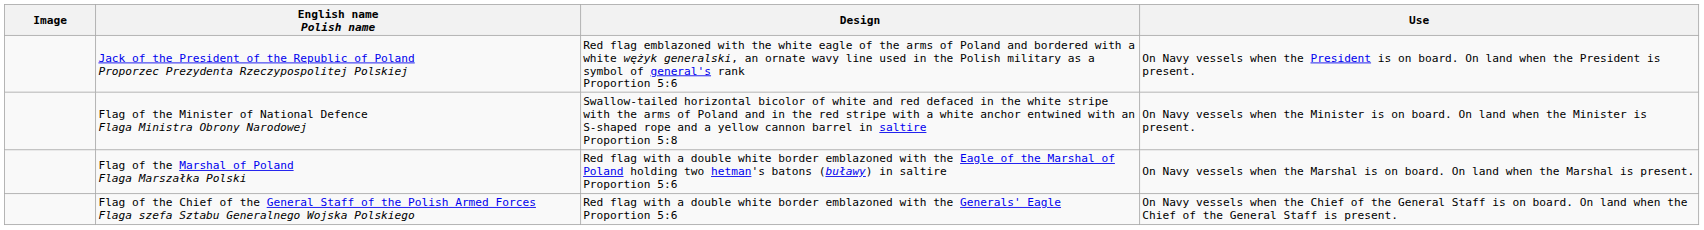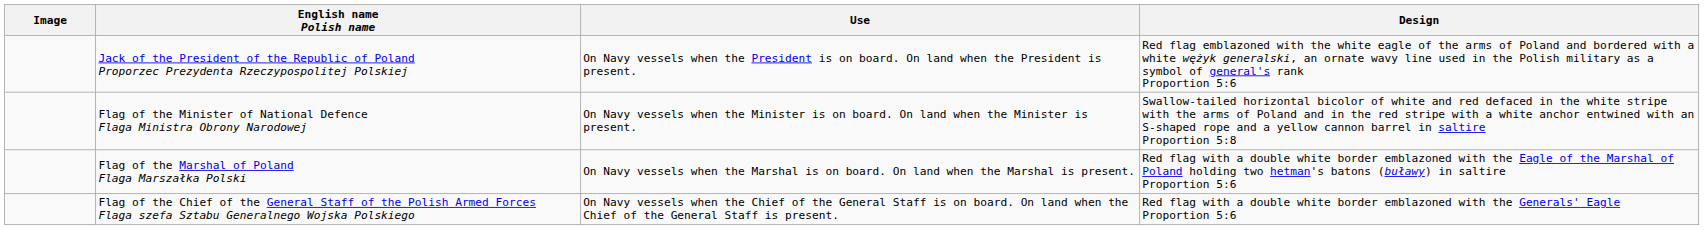 <table class="wikitable">
 <tr>
 <th width=100px>Image</th>
 <th>English name <br><em>Polish name</em></th>
+<th width=33%>Use</th>
 <th width=33%>Design</th>
-<th width=33%>Use</th>
 </tr>
 <tr>
 <td></td>
 <td><a href='#'>Jack of the President of the Republic of Poland</a> <br> <em>Proporzec Prezydenta Rzeczypospolitej Polskiej</em></td>
+<td>On Navy vessels when the <a href='#'>President</a> is on board. On land when the President is present.</td>
 <td>Red flag emblazoned with the white eagle of the arms of Poland and bordered with a white <em>wężyk generalski</em>, an ornate wavy line used in the Polish military as a symbol of <a href='#'>general's</a> rank <br> Proportion 5:6</td>
-<td>On Navy vessels when the <a href='#'>President</a> is on board. On land when the President is present.</td>
 </tr>
 <tr>
 <td></td>
 <td>Flag of the Minister of National Defence <br> <em>Flaga Ministra Obrony Narodowej</em></td>
+<td>On Navy vessels when the Minister is on board. On land when the Minister is present.</td>
 <td>Swallow-tailed horizontal bicolor of white and red defaced in the white stripe with the arms of Poland and in the red stripe with a white anchor entwined with an S-shaped rope and a yellow cannon barrel in <a href='#'>saltire</a><br> Proportion 5:8</td>
-<td>On Navy vessels when the Minister is on board. On land when the Minister is present.</td>
 </tr>
 <tr>
 <td></td>
 <td>Flag of the <a href='#'>Marshal of Poland</a> <br> <em>Flaga Marszałka Polski</em></td>
+<td>On Navy vessels when the Marshal is on board. On land when the Marshal is present.</td>
 <td>Red flag with a double white border emblazoned with the <a href='#'>Eagle of the Marshal of Poland</a> holding two <a href='#'>hetman</a>'s batons (<em><a href='#'>buławy</a></em>) in saltire <br> Proportion 5:6</td>
-<td>On Navy vessels when the Marshal is on board. On land when the Marshal is present.</td>
 </tr>
 <tr>
 <td></td>
 <td>Flag of the Chief of the <a href='#'>General Staff of the Polish Armed Forces</a> <br> <em>Flaga szefa Sztabu Generalnego Wojska Polskiego</em></td>
+<td>On Navy vessels when the Chief of the General Staff is on board. On land when the Chief of the General Staff is present.</td>
 <td>Red flag with a double white border emblazoned with the <a href='#'>Generals' Eagle</a> <br> Proportion 5:6</td>
-<td>On Navy vessels when the Chief of the General Staff is on board. On land when the Chief of the General Staff is present.</td>
 </tr>
 </table>
